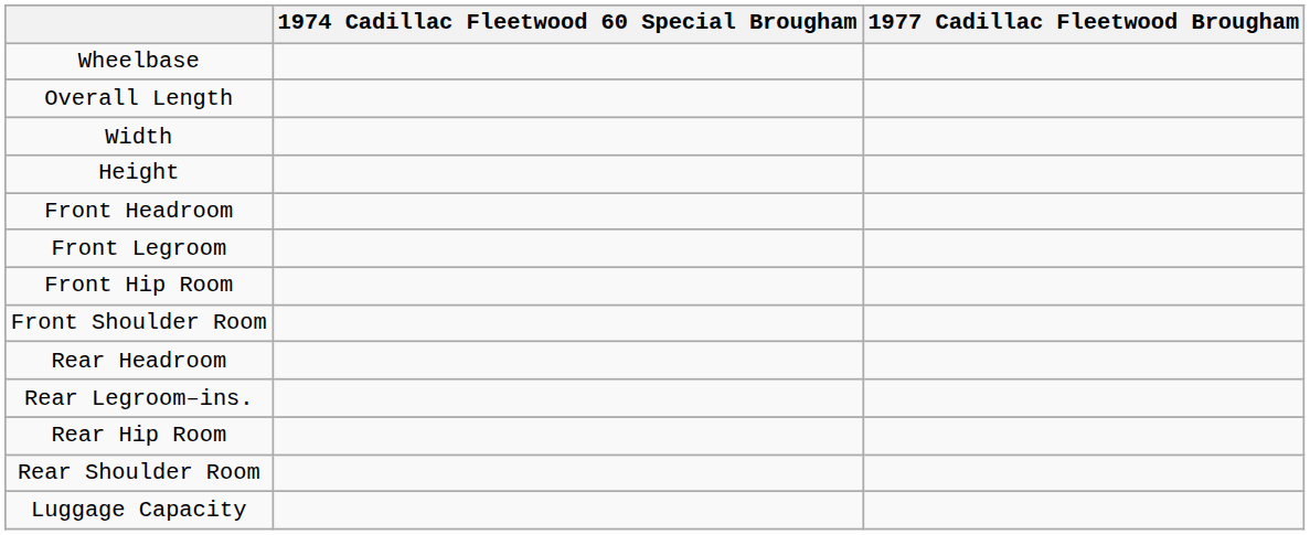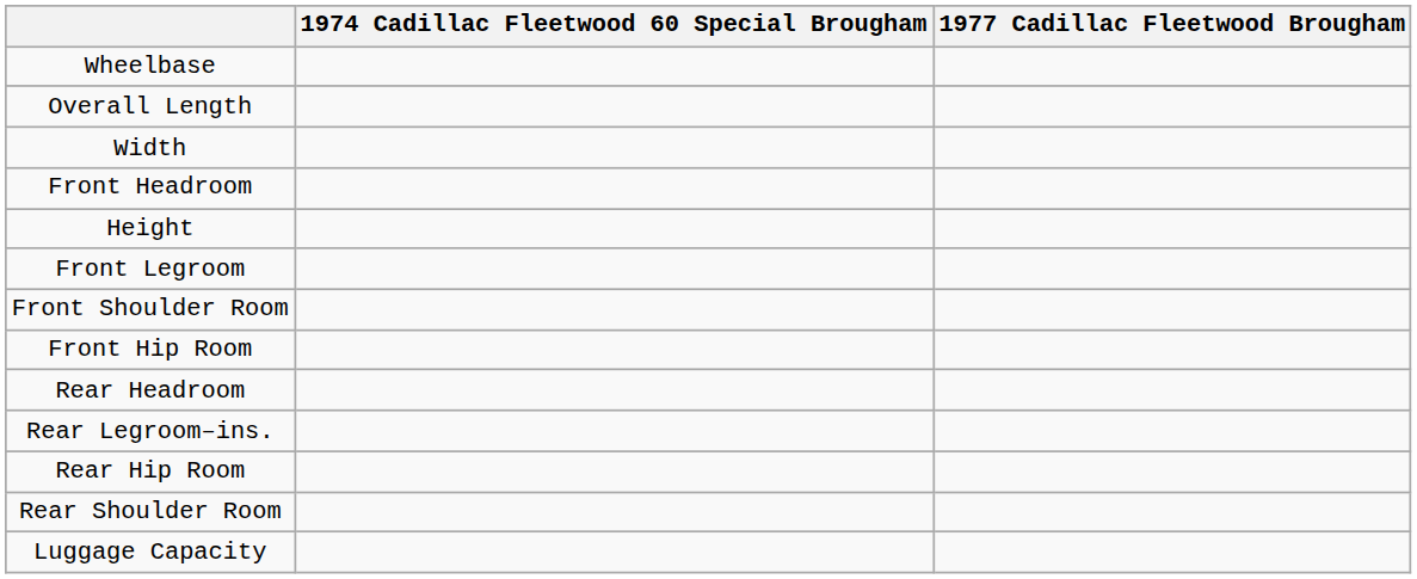 <table class="wikitable" style="text-align:center; font-size:91%;">
 <tr>
 <th></th>
 <th>1974 Cadillac Fleetwood 60 Special Brougham</th>
 <th>1977 Cadillac Fleetwood Brougham</th>
 </tr>
 <tr>
 <td>Wheelbase</td>
 <td></td>
 <td></td>
 </tr>
 <tr>
 <td>Overall Length</td>
 <td></td>
 <td></td>
 </tr>
 <tr>
 <td>Width</td>
 <td></td>
 <td></td>
 </tr>
 <tr>
-<td>Height</td>
+<td>Front Headroom</td>
 <td></td>
 <td></td>
 </tr>
 <tr>
-<td>Front Headroom</td>
+<td>Height</td>
 <td></td>
 <td></td>
 </tr>
 <tr>
 <td>Front Legroom</td>
 <td></td>
 <td></td>
 </tr>
 <tr>
-<td>Front Hip Room</td>
+<td>Front Shoulder Room</td>
 <td></td>
 <td></td>
 </tr>
 <tr>
-<td>Front Shoulder Room</td>
+<td>Front Hip Room</td>
 <td></td>
 <td></td>
 </tr>
 <tr>
 <td>Rear Headroom</td>
 <td></td>
 <td></td>
 </tr>
 <tr>
 <td>Rear Legroom–ins.</td>
 <td></td>
 <td></td>
 </tr>
 <tr>
 <td>Rear Hip Room</td>
 <td></td>
 <td></td>
 </tr>
 <tr>
 <td>Rear Shoulder Room</td>
 <td></td>
 <td></td>
 </tr>
 <tr>
 <td>Luggage Capacity</td>
 <td></td>
 <td></td>
 </tr>
 </table>
